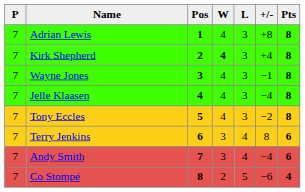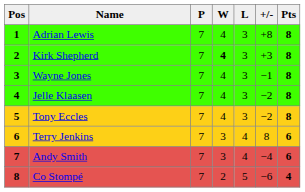 <table style=border-collapse:collapse border=1 cellspacing=0 cellpadding=5>
 <tr align=center bgcolor=#efefef>
+<th width=20>Pos</th>
+<th width=220>Name</th>
 <th width=20>P</th>
-<th width=220>Name</th>
-<th width=20>Pos</th>
 <th width=20>W</th>
 <th width=20>L</th>
 <th width=20>+/-</th>
 <th width=20>Pts</th>
 </tr>
 <tr align=center bgcolor="#3FFF00">
+<td><strong>1</strong></td>
+<td align="left"> <a href='#'>Adrian Lewis</a></td>
 <td>7</td>
-<td align="left"> <a href='#'>Adrian Lewis</a></td>
-<td><strong>1</strong></td>
 <td>4</td>
 <td>3</td>
 <td>+8</td>
 <td><strong>8</strong></td>
 </tr>
 <tr align=center bgcolor="#3FFF00">
+<td><strong>2</strong></td>
+<td align="left"> <a href='#'>Kirk Shepherd</a></td>
 <td>7</td>
-<td align="left"> <a href='#'>Kirk Shepherd</a></td>
-<td><strong>2</strong></td>
 <td><strong>4</strong></td>
 <td>3</td>
-<td>+4</td>
+<td>+3</td>
 <td><strong>8</strong></td>
 </tr>
 <tr align=center bgcolor="#3FFF00">
+<td><strong>3</strong></td>
+<td align="left"> <a href='#'>Wayne Jones</a></td>
 <td>7</td>
-<td align="left"> <a href='#'>Wayne Jones</a></td>
-<td><strong>3</strong></td>
 <td>4</td>
 <td>3</td>
 <td>−1</td>
 <td><strong>8</strong></td>
 </tr>
 <tr align=center bgcolor="#3FFF00">
+<td><strong>4</strong></td>
+<td align="left"> <a href='#'>Jelle Klaasen</a></td>
 <td>7</td>
-<td align="left"> <a href='#'>Jelle Klaasen</a></td>
-<td><strong>4</strong></td>
-<td>4</td>
-<td>3</td>
-<td>−4</td>
-<td><strong>8</strong></td>
-</tr>
-<tr align=center bgcolor="#FDD017">
-<td>7</td>
-<td align="left"> <a href='#'>Tony Eccles</a></td>
-<td><strong>5</strong></td>
 <td>4</td>
 <td>3</td>
 <td>−2</td>
 <td><strong>8</strong></td>
 </tr>
 <tr align=center bgcolor="#FDD017">
+<td><strong>5</strong></td>
+<td align="left"> <a href='#'>Tony Eccles</a></td>
 <td>7</td>
+<td>4</td>
+<td>3</td>
+<td>−2</td>
+<td><strong>8</strong></td>
+</tr>
+<tr align=center bgcolor="#FDD017">
+<td><strong>6</strong></td>
 <td align="left"> <a href='#'>Terry Jenkins</a></td>
-<td><strong>6</strong></td>
+<td>7</td>
 <td>3</td>
 <td>4</td>
 <td>8</td>
 <td><strong>6</strong></td>
 </tr>
 <tr align=center bgcolor="#E55451">
+<td><strong>7</strong></td>
+<td align="left"> <a href='#'>Andy Smith</a></td>
 <td>7</td>
-<td align="left"> <a href='#'>Andy Smith</a></td>
-<td><strong>7</strong></td>
 <td>3</td>
 <td>4</td>
 <td>−4</td>
 <td><strong>6</strong></td>
 </tr>
 <tr align=center bgcolor="#E55451">
+<td><strong>8</strong></td>
+<td align="left"> <a href='#'>Co Stompé</a></td>
 <td>7</td>
-<td align="left"> <a href='#'>Co Stompé</a></td>
-<td><strong>8</strong></td>
 <td>2</td>
 <td>5</td>
 <td>−6</td>
 <td><strong>4</strong></td>
 </tr>
 </table>
